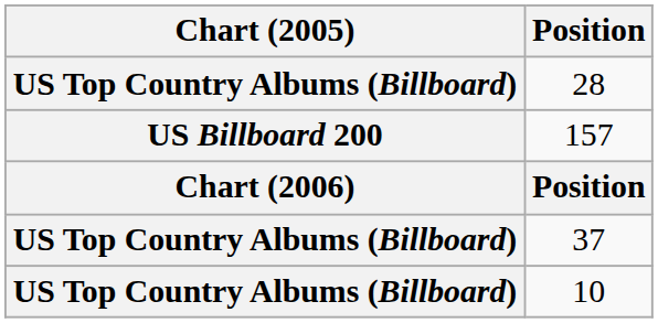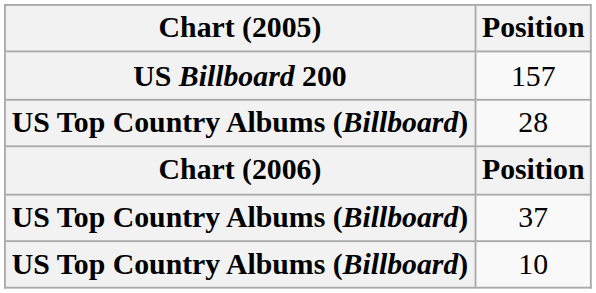 <table class="wikitable plainrowheaders" style="text-align:center">
 <tr>
 <th scope="col">Chart (2005)</th>
 <th scope="col">Position</th>
 </tr>
 <tr>
+<th scope="row">US <em>Billboard</em> 200</th>
+<td>157</td>
+</tr>
+<tr>
 <th scope="row">US Top Country Albums (<em>Billboard</em>)</th>
 <td>28</td>
-</tr>
-<tr>
-<th scope="row">US <em>Billboard</em> 200</th>
-<td>157</td>
 </tr>
 <tr>
 <th scope="col">Chart (2006)</th>
 <th scope="col">Position</th>
 </tr>
 <tr>
 <th scope="row">US Top Country Albums (<em>Billboard</em>)</th>
 <td>37</td>
 </tr>
 <tr>
 <th scope="row">US Top Country Albums (<em>Billboard</em>)</th>
 <td>10</td>
 </tr>
 </table>
